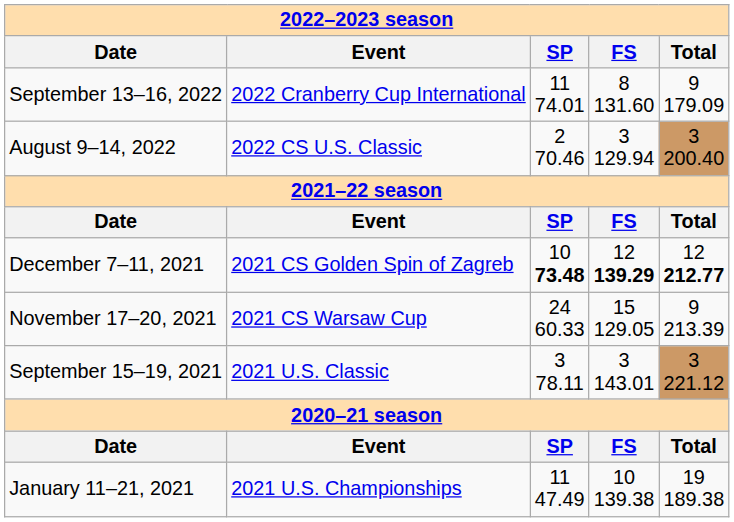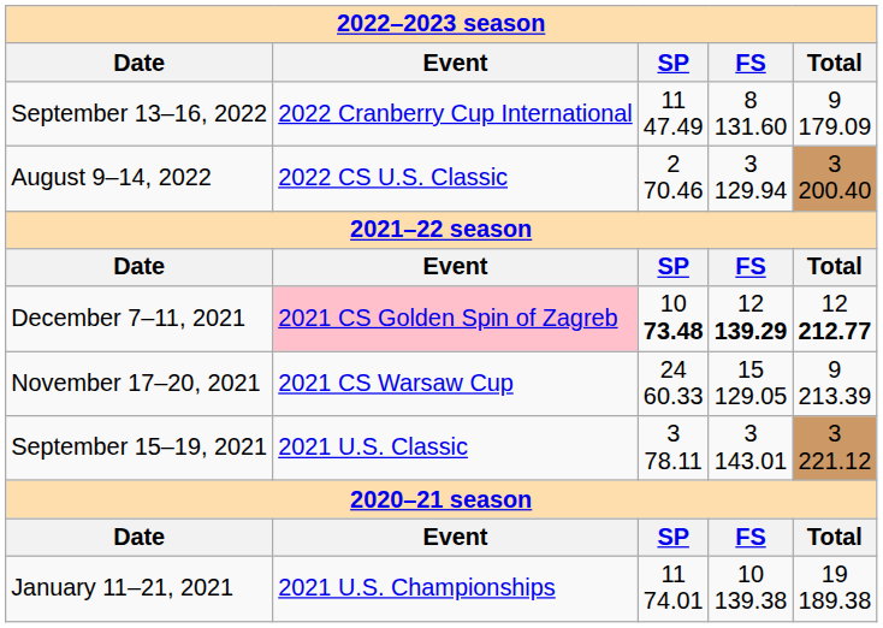 <table class="wikitable">
 <tr>
 <td style="background-color: #ffdead; " colspan=5 align=center><a href='#'><strong>2022–2023 season</strong></a></td>
 </tr>
 <tr>
 <th>Date</th>
 <th>Event</th>
 <th><a href='#'>SP</a></th>
 <th><a href='#'>FS</a></th>
 <th>Total</th>
 </tr>
 <tr>
 <td>September 13–16, 2022</td>
 <td><a href='#'>2022 Cranberry Cup International</a></td>
-<td align=center>11 <br> 74.01</td>
+<td align=center>11 <br> 47.49</td>
 <td align=center>8 <br> 131.60</td>
 <td align=center>9 <br> 179.09</td>
 </tr>
 <tr>
 <td>August 9–14, 2022</td>
 <td><a href='#'>2022 CS U.S. Classic</a></td>
 <td align=center>2 <br> 70.46</td>
 <td align=center>3 <br> 129.94</td>
 <td align=center bgcolor=cc9966>3 <br> 200.40</td>
 </tr>
 <tr>
 <th colspan="5" style="background-color: #ffdead;"><a href='#'>2021–22 season</a></th>
 </tr>
 <tr>
 <th>Date</th>
 <th>Event</th>
 <th><a href='#'>SP</a></th>
 <th><a href='#'>FS</a></th>
 <th>Total</th>
 </tr>
 <tr>
 <td>December 7–11, 2021</td>
-<td><a href='#'>2021 CS Golden Spin of Zagreb</a></td>
+<td style="background: pink;"><a href='#'>2021 CS Golden Spin of Zagreb</a></td>
 <td align="center">10 <br> <strong>73.48</strong></td>
 <td align="center">12 <br> <strong>139.29</strong></td>
 <td align="center">12 <br> <strong>212.77</strong></td>
 </tr>
 <tr>
 <td>November 17–20, 2021</td>
 <td><a href='#'>2021 CS Warsaw Cup</a></td>
 <td align=center>24 <br> 60.33</td>
 <td align=center>15 <br> 129.05</td>
 <td align=center>9 <br> 213.39</td>
 </tr>
 <tr>
 <td>September 15–19, 2021</td>
 <td><a href='#'>2021 U.S. Classic</a></td>
 <td align=center>3 <br> 78.11</td>
 <td align=center>3 <br> 143.01</td>
 <td align=center bgcolor=cc9966>3 <br> 221.12</td>
 </tr>
 <tr>
 <td colspan="5" style="background-color: #ffdead; " align="center"><a href='#'><strong>2020–21 season</strong></a></td>
 </tr>
 <tr>
 <th>Date</th>
 <th>Event</th>
 <th><a href='#'>SP</a></th>
 <th><a href='#'>FS</a></th>
 <th>Total</th>
 </tr>
 <tr>
 <td>January 11–21, 2021</td>
 <td><a href='#'>2021 U.S. Championships</a></td>
-<td align=center>11 <br> 47.49</td>
+<td align=center>11 <br> 74.01</td>
 <td align=center>10 <br> 139.38</td>
 <td align=center>19 <br> 189.38</td>
 </tr>
 </table>
